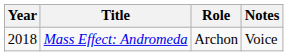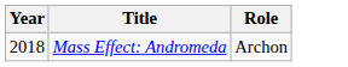 <table class = "wikitable sortable">
 <tr>
 <th>Year</th>
 <th>Title</th>
 <th>Role</th>
-<th class = "unsortable">Notes</th>
 </tr>
 <tr>
 <td>2018</td>
 <td><em><a href='#'>Mass Effect: Andromeda</a></em></td>
 <td>Archon</td>
-<td>Voice</td>
 </tr>
 </table>
